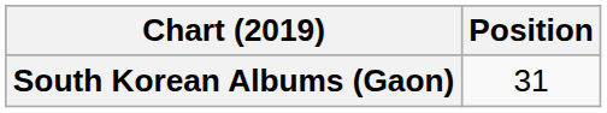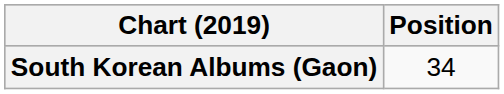 <table class="wikitable plainrowheaders" style="text-align:center">
 <tr>
 <th scope="col">Chart (2019)</th>
 <th scope="col">Position</th>
 </tr>
 <tr>
 <th scope="row">South Korean Albums (Gaon)</th>
-<td>31</td>
+<td>34</td>
 </tr>
 </table>
